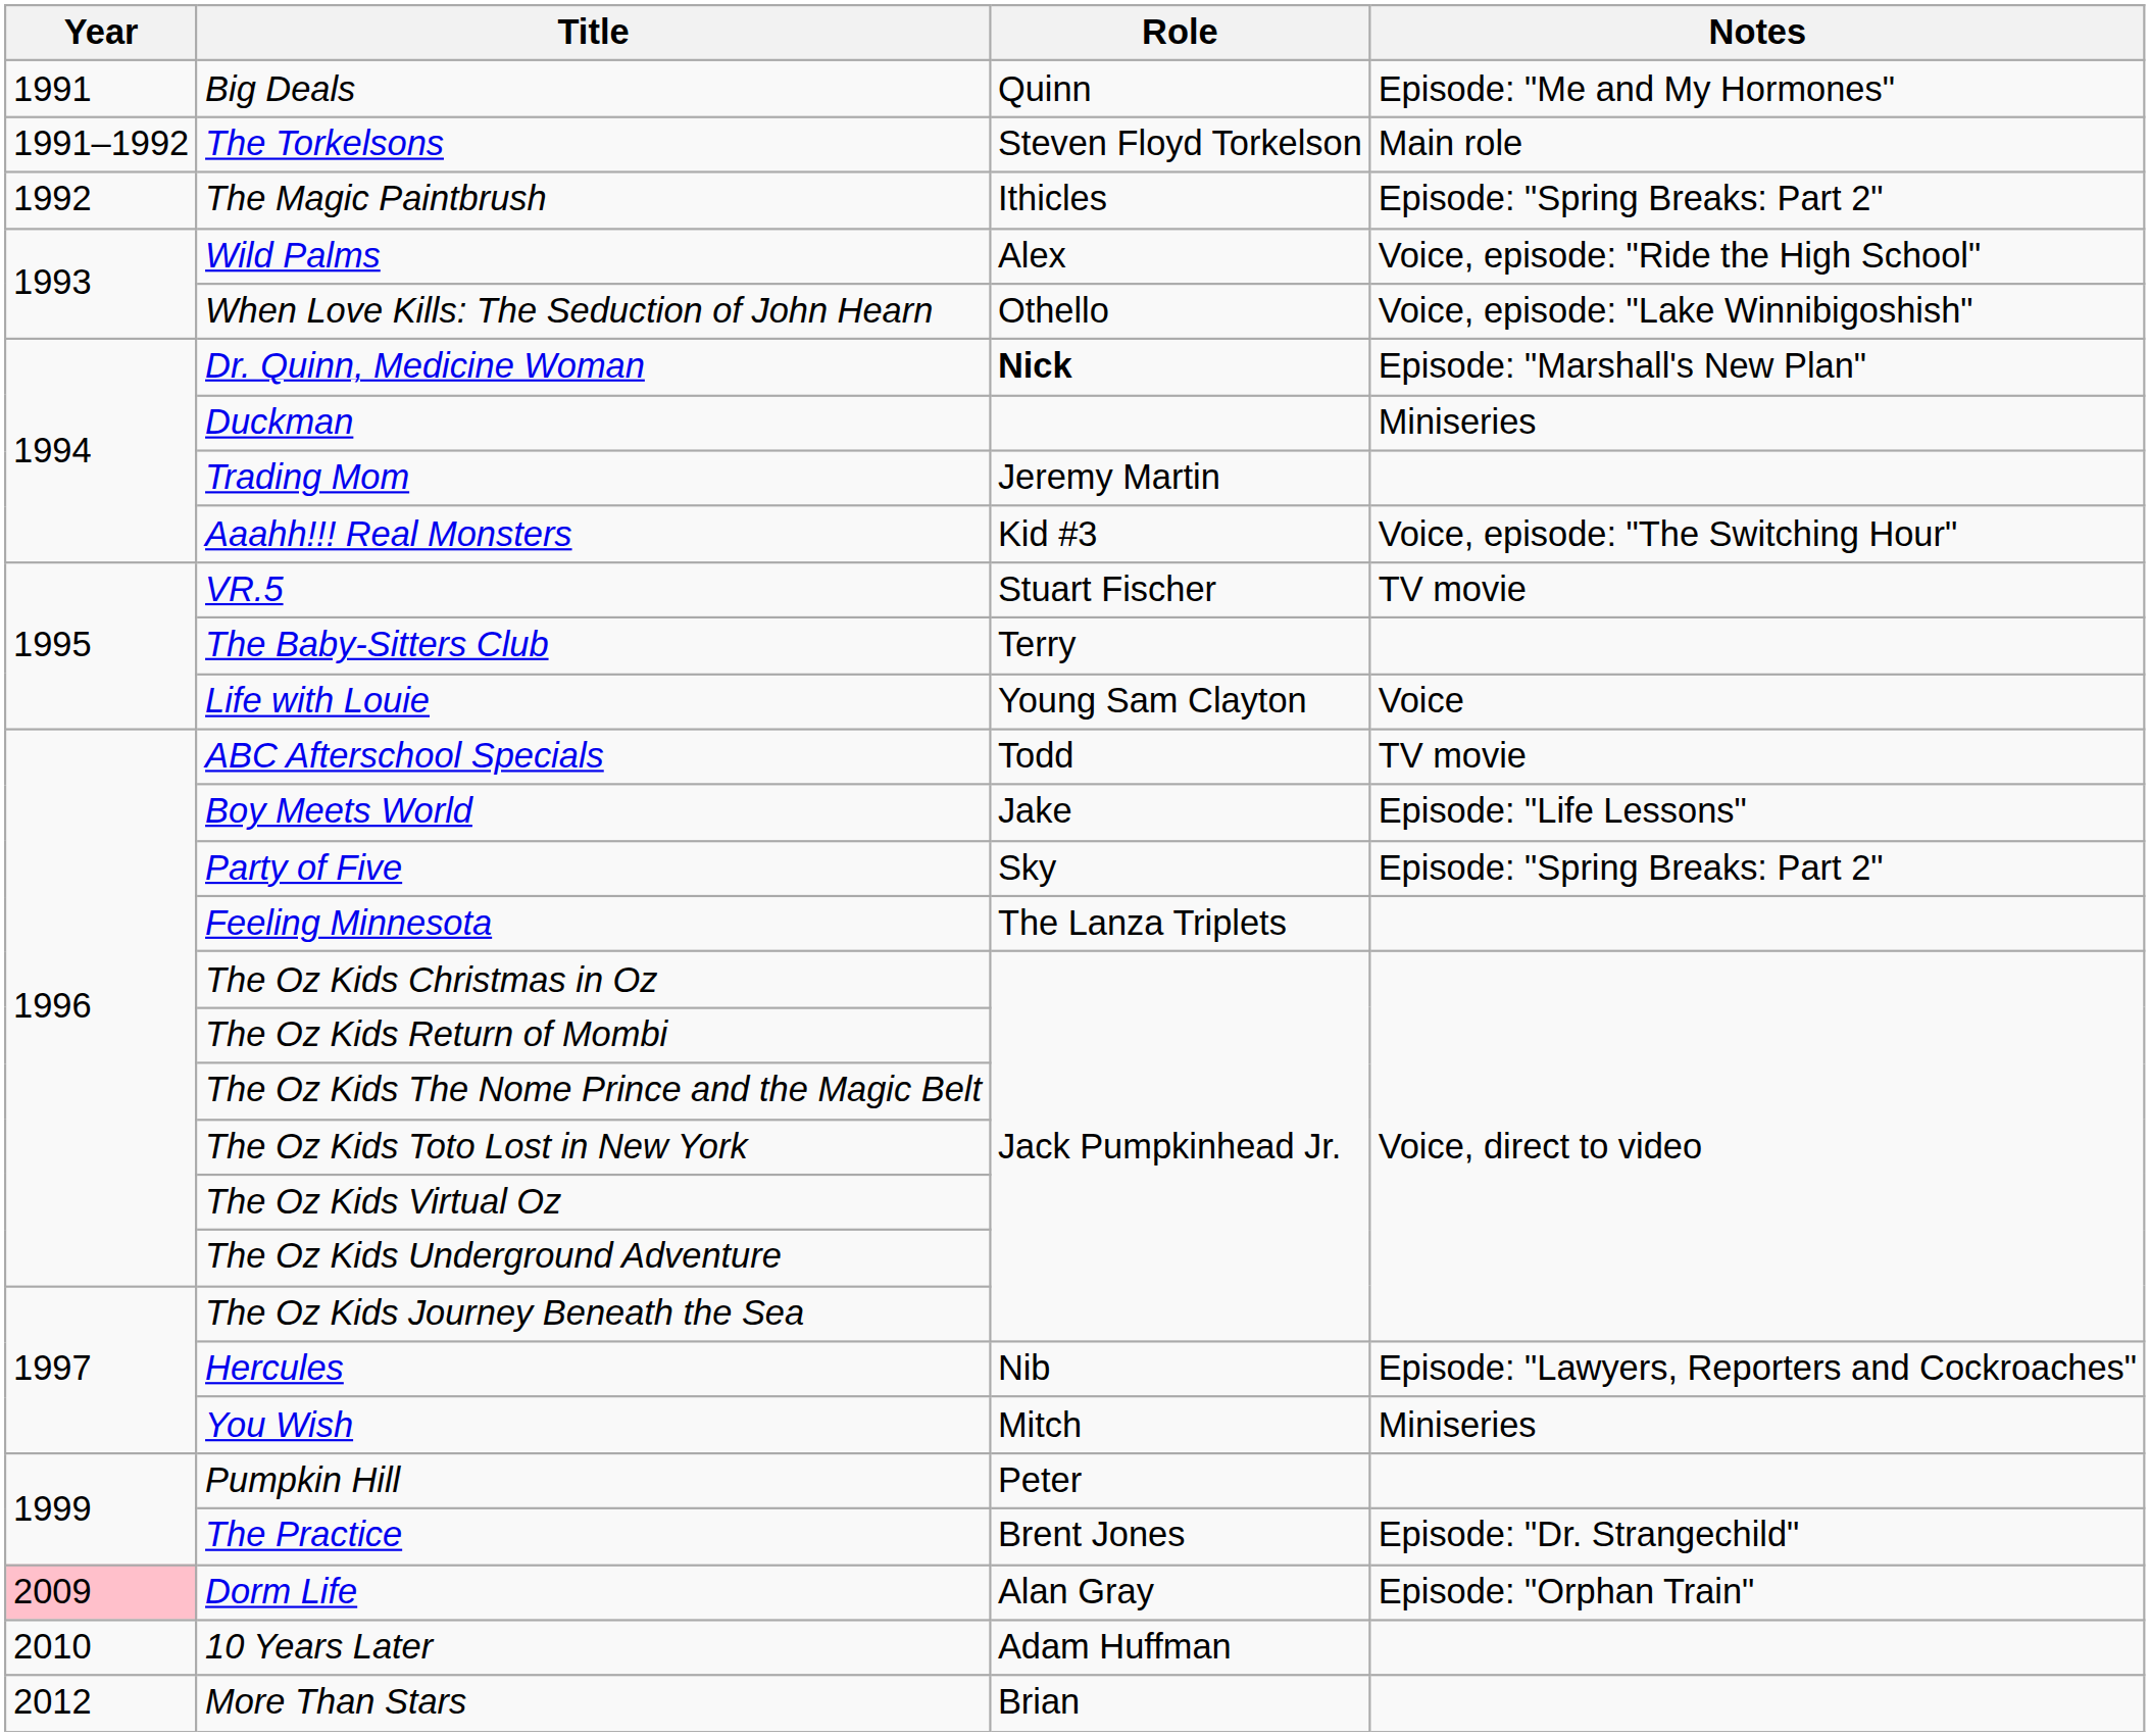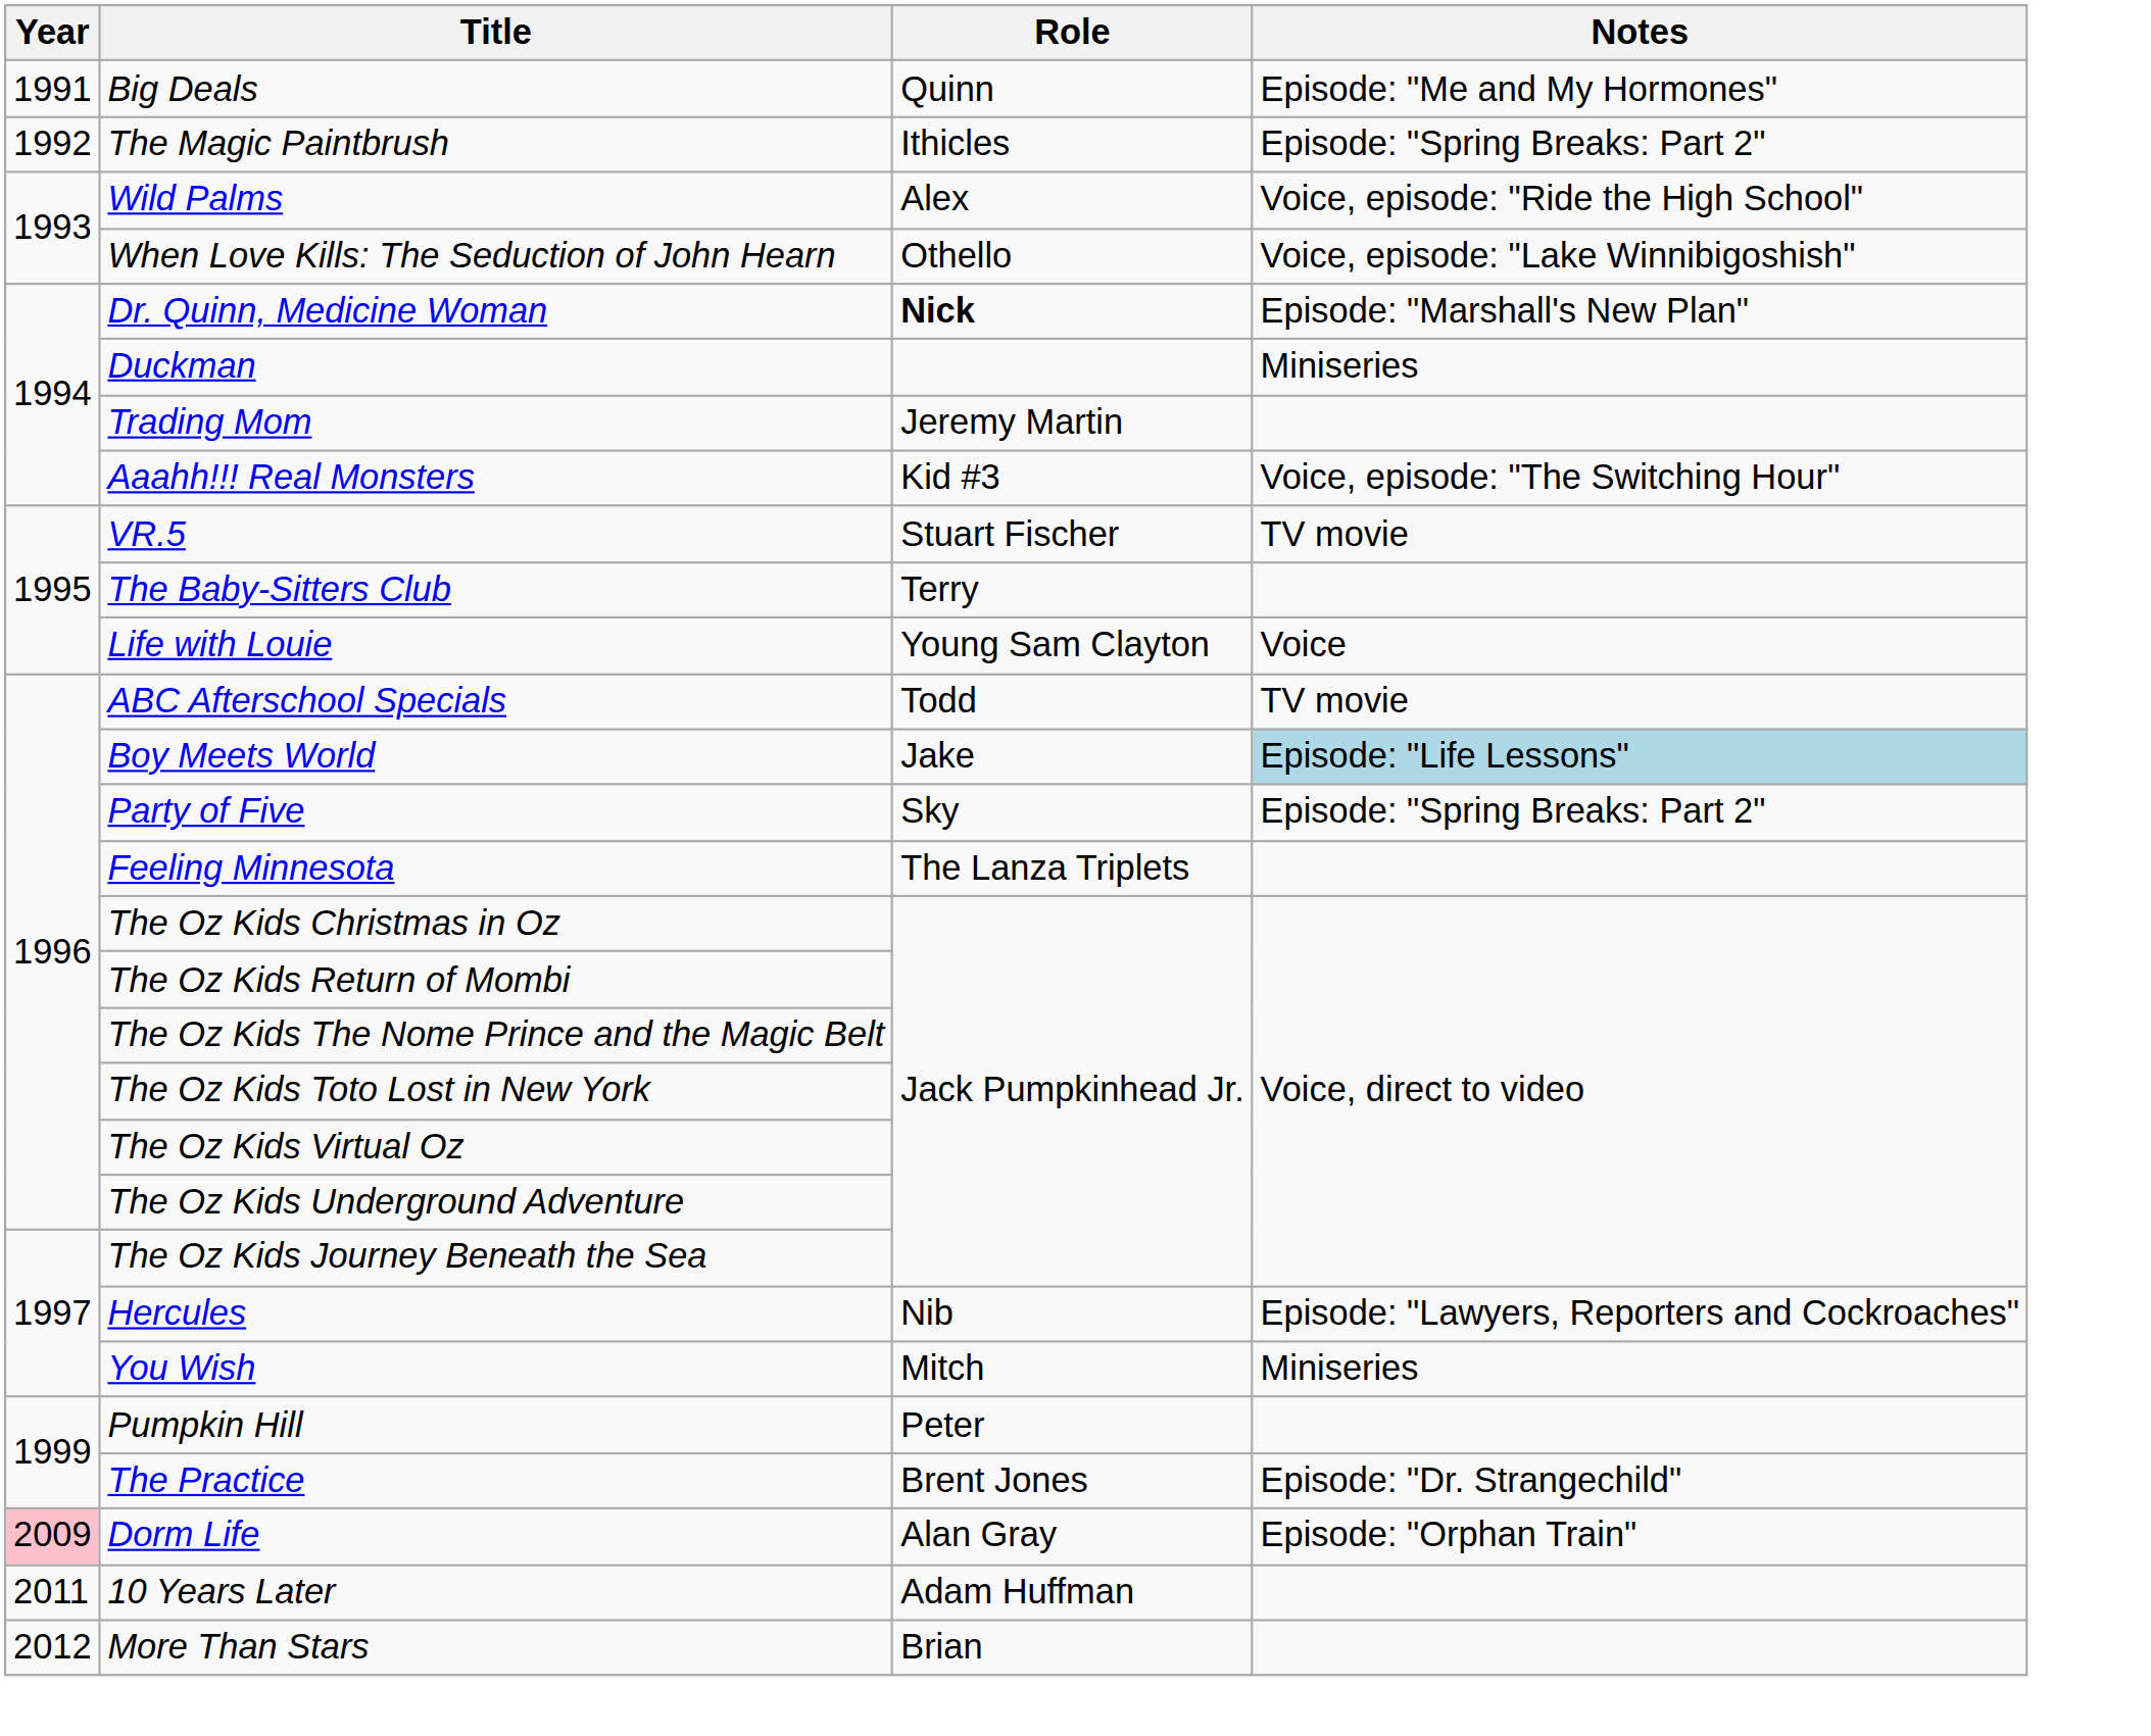 <table class="wikitable sortable">
 <tr>
 <th>Year</th>
 <th>Title</th>
 <th>Role</th>
 <th class="unsortable">Notes</th>
 </tr>
 <tr>
 <td>1991</td>
 <td><em>Big Deals</em></td>
 <td>Quinn</td>
 <td>Episode: "Me and My Hormones"</td>
-</tr>
-<tr>
-<td>1991–1992</td>
-<td><em><a href='#'>The Torkelsons</a></em></td>
-<td>Steven Floyd Torkelson</td>
-<td>Main role</td>
 </tr>
 <tr>
 <td>1992</td>
 <td><em>The Magic Paintbrush</em></td>
 <td>Ithicles</td>
 <td>Episode: "Spring Breaks: Part 2"</td>
 </tr>
 <tr>
 <td rowspan=2>1993</td>
 <td><em><a href='#'>Wild Palms</a></em></td>
 <td>Alex</td>
 <td>Voice, episode: "Ride the High School"</td>
 </tr>
 <tr>
 <td><em>When Love Kills: The Seduction of John Hearn</em></td>
 <td>Othello</td>
 <td>Voice, episode: "Lake Winnibigoshish"</td>
 </tr>
 <tr>
 <td rowspan=4>1994</td>
 <td><em><a href='#'>Dr. Quinn, Medicine Woman</a></em></td>
 <td><strong>Nick</strong></td>
 <td>Episode: "Marshall's New Plan"</td>
 </tr>
 <tr>
 <td><em><a href='#'>Duckman</a></em></td>
 <td></td>
 <td>Miniseries</td>
 </tr>
 <tr>
 <td><em><a href='#'>Trading Mom</a></em></td>
 <td>Jeremy Martin</td>
 <td></td>
 </tr>
 <tr>
 <td><em><a href='#'>Aaahh!!! Real Monsters</a></em></td>
 <td>Kid #3</td>
 <td>Voice, episode: "The Switching Hour"</td>
 </tr>
 <tr>
 <td rowspan=3>1995</td>
 <td><em><a href='#'>VR.5</a></em></td>
 <td>Stuart Fischer</td>
 <td>TV movie</td>
 </tr>
 <tr>
 <td><em><a href='#'>The Baby-Sitters Club</a></em></td>
 <td>Terry</td>
 <td></td>
 </tr>
 <tr>
 <td><em><a href='#'>Life with Louie</a></em></td>
 <td>Young Sam Clayton</td>
 <td>Voice</td>
 </tr>
 <tr>
 <td rowspan=10>1996</td>
 <td><em><a href='#'>ABC Afterschool Specials</a></em></td>
 <td>Todd</td>
 <td>TV movie</td>
 </tr>
 <tr>
 <td><em><a href='#'>Boy Meets World</a></em></td>
 <td>Jake</td>
-<td>Episode: "Life Lessons"</td>
+<td style="background: lightblue;">Episode: "Life Lessons"</td>
 </tr>
 <tr>
 <td><em><a href='#'>Party of Five</a></em></td>
 <td>Sky</td>
 <td>Episode: "Spring Breaks: Part 2"</td>
 </tr>
 <tr>
 <td><em><a href='#'>Feeling Minnesota</a></em></td>
 <td>The Lanza Triplets</td>
 <td></td>
 </tr>
 <tr>
 <td><em>The Oz Kids Christmas in Oz</em></td>
 <td rowspan=7>Jack Pumpkinhead Jr.</td>
 <td rowspan=7>Voice, direct to video</td>
 </tr>
 <tr>
 <td><em>The Oz Kids Return of Mombi</em></td>
 </tr>
 <tr>
 <td><em>The Oz Kids The Nome Prince and the Magic Belt</em></td>
 </tr>
 <tr>
 <td><em>The Oz Kids Toto Lost in New York</em></td>
 </tr>
 <tr>
 <td><em>The Oz Kids Virtual Oz</em></td>
 </tr>
 <tr>
 <td><em>The Oz Kids Underground Adventure</em></td>
 </tr>
 <tr>
 <td rowspan=3>1997</td>
 <td><em>The Oz Kids Journey Beneath the Sea</em></td>
 </tr>
 <tr>
 <td><em><a href='#'>Hercules</a></em></td>
 <td>Nib</td>
 <td>Episode: "Lawyers, Reporters and Cockroaches"</td>
 </tr>
 <tr>
 <td><em><a href='#'>You Wish</a></em></td>
 <td>Mitch</td>
 <td>Miniseries</td>
 </tr>
 <tr>
 <td rowspan=2>1999</td>
 <td><em>Pumpkin Hill</em></td>
 <td>Peter</td>
 <td></td>
 </tr>
 <tr>
 <td><em><a href='#'>The Practice</a></em></td>
 <td>Brent Jones</td>
 <td>Episode: "Dr. Strangechild"</td>
 </tr>
 <tr>
 <td style="background: pink;">2009</td>
 <td><em><a href='#'>Dorm Life</a></em></td>
 <td>Alan Gray</td>
 <td>Episode: "Orphan Train"</td>
 </tr>
 <tr>
-<td>2010</td>
+<td>2011</td>
 <td><em>10 Years Later</em></td>
 <td>Adam Huffman</td>
 <td></td>
 </tr>
 <tr>
 <td>2012</td>
 <td><em>More Than Stars</em></td>
 <td>Brian</td>
 <td></td>
 </tr>
 </table>
